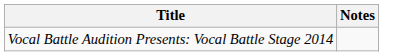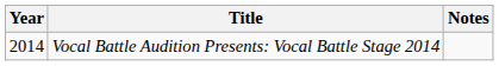 <table class="wikitable">
 <tr>
+<th>Year</th>
 <th>Title</th>
 <th>Notes</th>
 </tr>
 <tr>
+<td>2014</td>
 <td><em>Vocal Battle Audition Presents: Vocal Battle Stage 2014</em></td>
 <td></td>
 </tr>
 </table>
